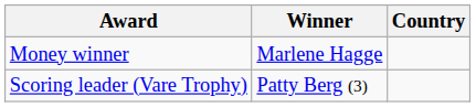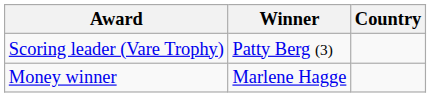 <table class="wikitable">
 <tr>
 <th>Award</th>
 <th>Winner</th>
 <th>Country</th>
 </tr>
 <tr>
+<td><a href='#'>Scoring leader (Vare Trophy)</a></td>
+<td><a href='#'>Patty Berg</a> <small>(3)</small></td>
+<td></td>
+</tr>
+<tr>
 <td><a href='#'>Money winner</a></td>
 <td><a href='#'>Marlene Hagge</a></td>
 <td></td>
 </tr>
-<tr>
-<td><a href='#'>Scoring leader (Vare Trophy)</a></td>
-<td><a href='#'>Patty Berg</a> <small>(3)</small></td>
-<td></td>
-</tr>
 </table>
